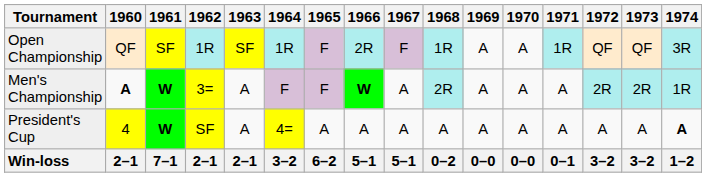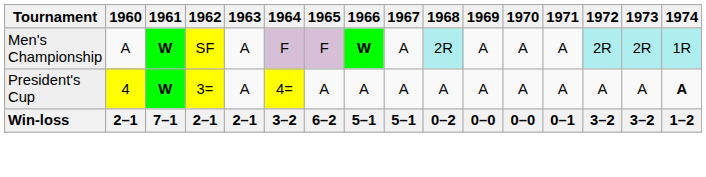 <table class=wikitable style=text-align:center;font-size:83%>
 <tr>
 <th>Tournament</th>
 <th>1960</th>
 <th>1961</th>
 <th>1962</th>
 <th>1963</th>
 <th>1964</th>
 <th>1965</th>
 <th>1966</th>
 <th>1967</th>
 <th>1968</th>
 <th>1969</th>
 <th>1970</th>
 <th>1971</th>
 <th>1972</th>
 <th>1973</th>
 <th>1974</th>
 </tr>
 <tr>
-<td style="background:#efefef; text-align:left;">Open Championship</td>
-<td style="background:#ffebcd;">QF</td>
+<td style="background:#efefef; text-align:left;">Men's Championship</td>
+<td>A</td>
+<td bgcolor=lime><strong>W</strong></td>
 <td style="background:yellow;">SF</td>
-<td style="background:#afeeee;">1R</td>
-<td style="background:yellow;">SF</td>
-<td style="background:#afeeee;">1R</td>
-<td style="background:thistle;">F</td>
-<td style="background:#afeeee;">2R</td>
-<td style="background:thistle;">F</td>
-<td style="background:#afeeee;">1R</td>
-<td>A</td>
-<td>A</td>
-<td style="background:#afeeee;">1R</td>
-<td style="background:#ffebcd;">QF</td>
-<td style="background:#ffebcd;">QF</td>
-<td style="background:#afeeee;">3R</td>
-</tr>
-<tr>
-<td style="background:#efefef; text-align:left;">Men's Championship</td>
-<td><strong>A</strong></td>
-<td bgcolor=lime><strong>W</strong></td>
-<td style="background:yellow;">3=</td>
 <td>A</td>
 <td style="background:thistle;">F</td>
 <td style="background:thistle;">F</td>
 <td bgcolor=lime><strong>W</strong></td>
 <td>A</td>
 <td style="background:#afeeee;">2R</td>
 <td>A</td>
 <td>A</td>
 <td>A</td>
 <td style="background:#afeeee;">2R</td>
 <td style="background:#afeeee;">2R</td>
 <td style="background:#afeeee;">1R</td>
 </tr>
 <tr>
 <td style="background:#efefef; text-align:left;">President's Cup</td>
 <td style="background:yellow;">4</td>
 <td bgcolor=lime><strong>W</strong></td>
-<td style="background:yellow;">SF</td>
+<td style="background:yellow;">3=</td>
 <td>A</td>
 <td style="background:yellow;">4=</td>
 <td>A</td>
 <td>A</td>
 <td>A</td>
 <td>A</td>
 <td>A</td>
 <td>A</td>
 <td>A</td>
 <td>A</td>
 <td>A</td>
 <td><strong>A</strong></td>
 </tr>
 <tr>
 <th style=text-align:left>Win-loss</th>
 <th>2–1</th>
 <th>7–1</th>
 <th>2–1</th>
 <th>2–1</th>
 <th>3–2</th>
 <th>6–2</th>
 <th>5–1</th>
 <th>5–1</th>
 <th>0–2</th>
 <th>0–0</th>
 <th>0–0</th>
 <th>0–1</th>
 <th>3–2</th>
 <th>3–2</th>
 <th>1–2</th>
 </tr>
 </table>
